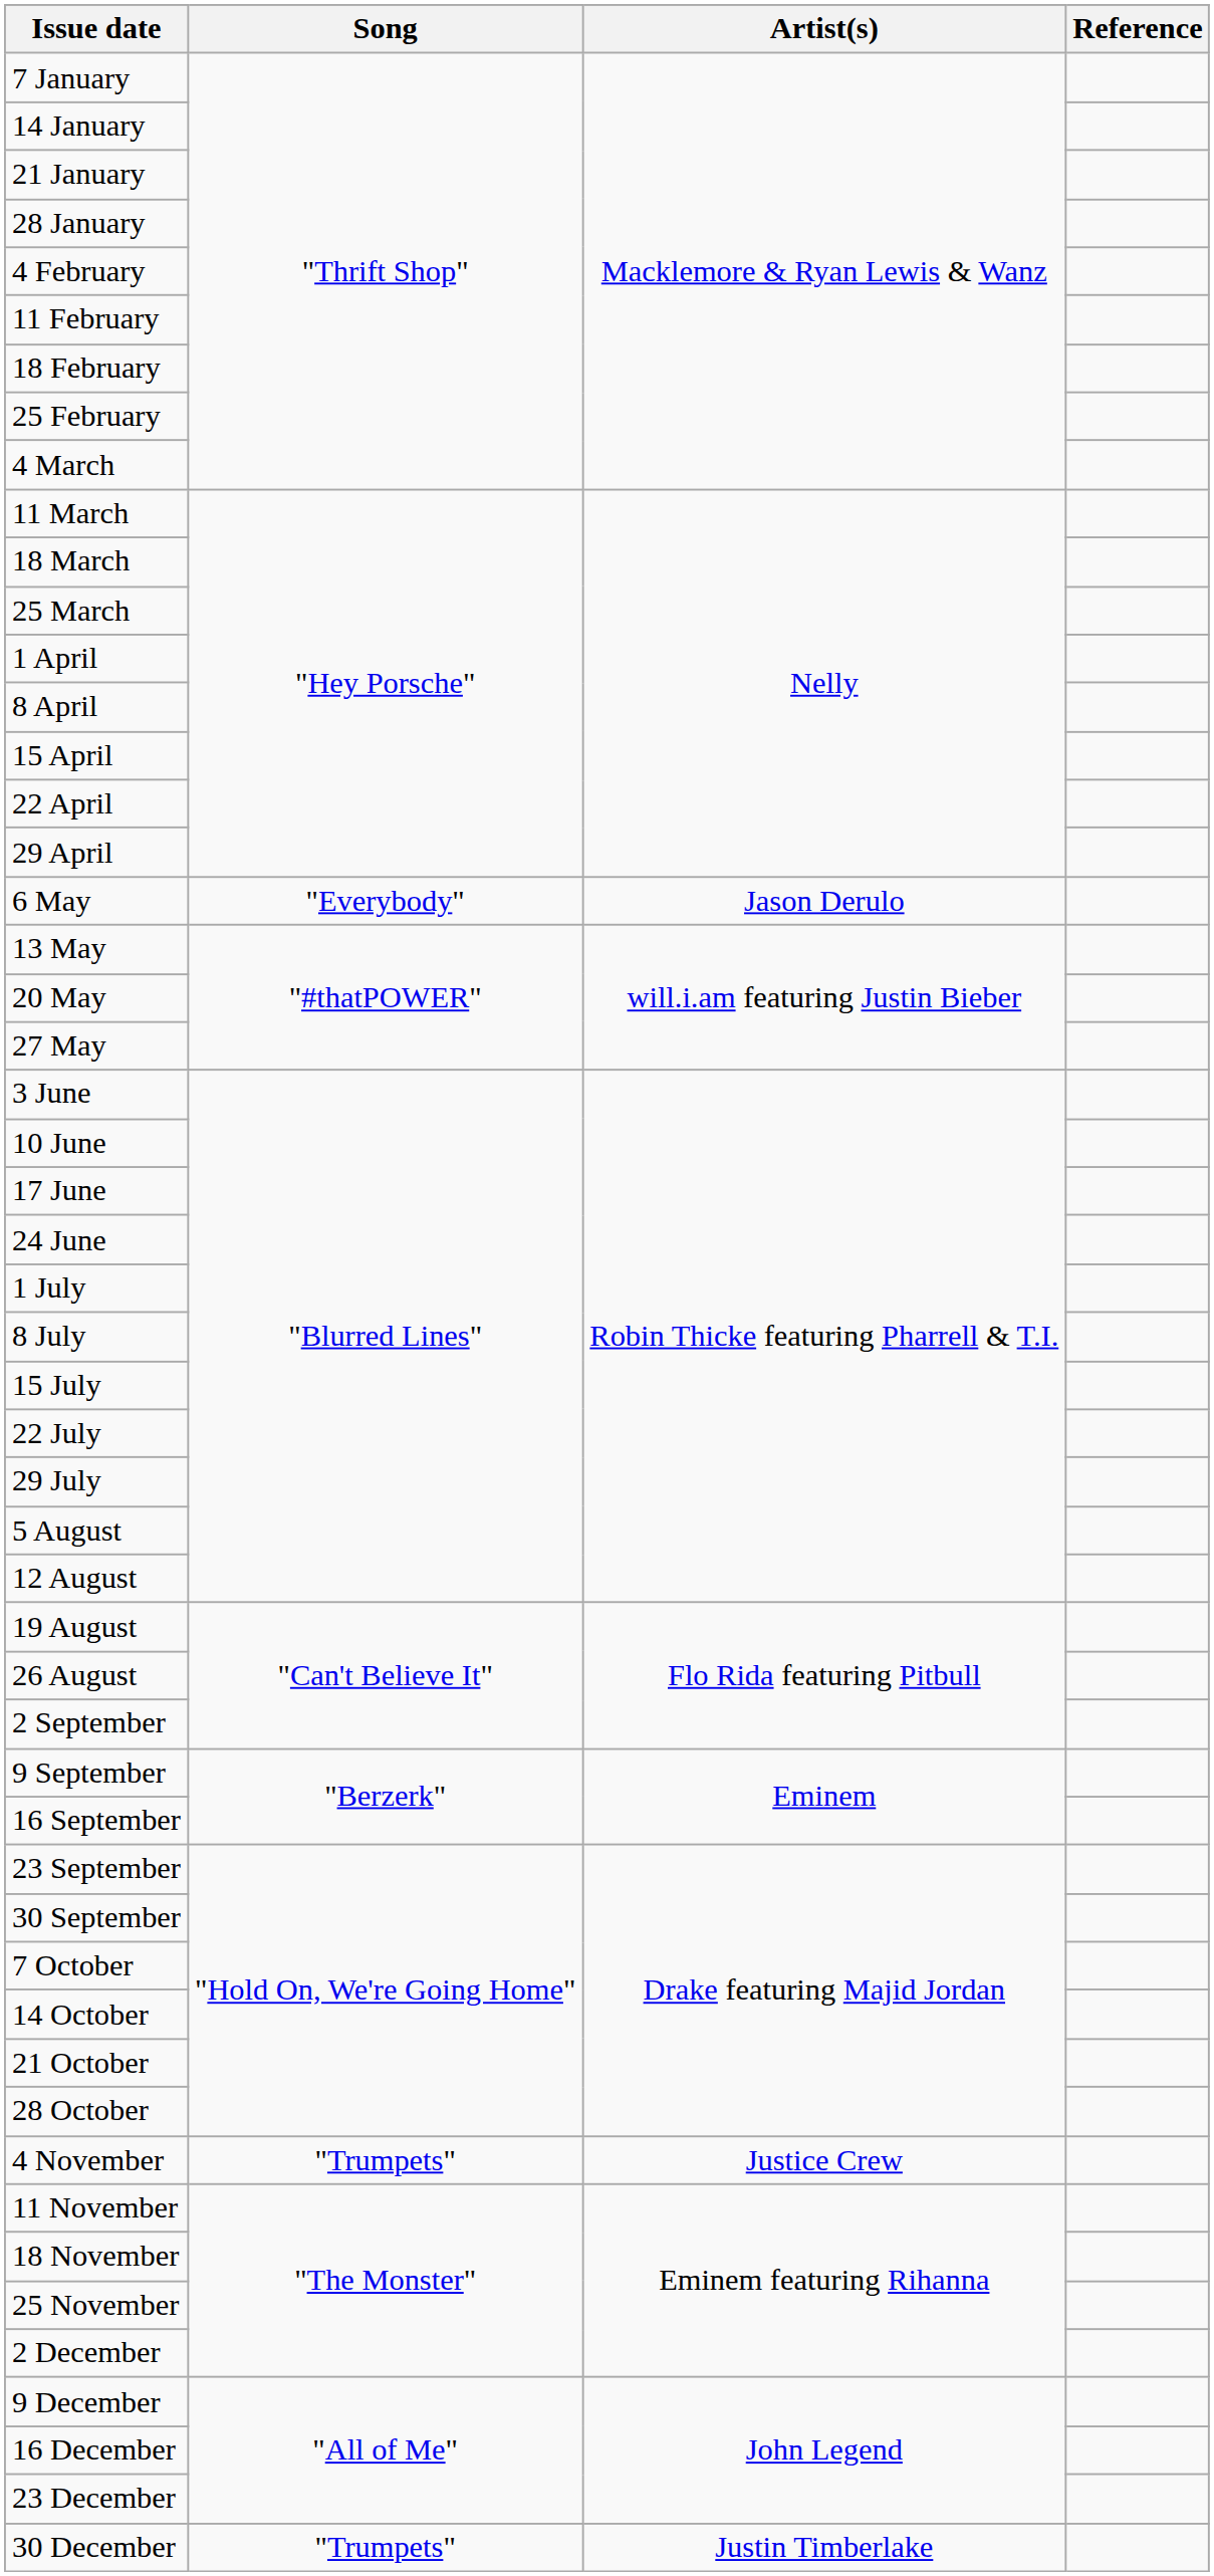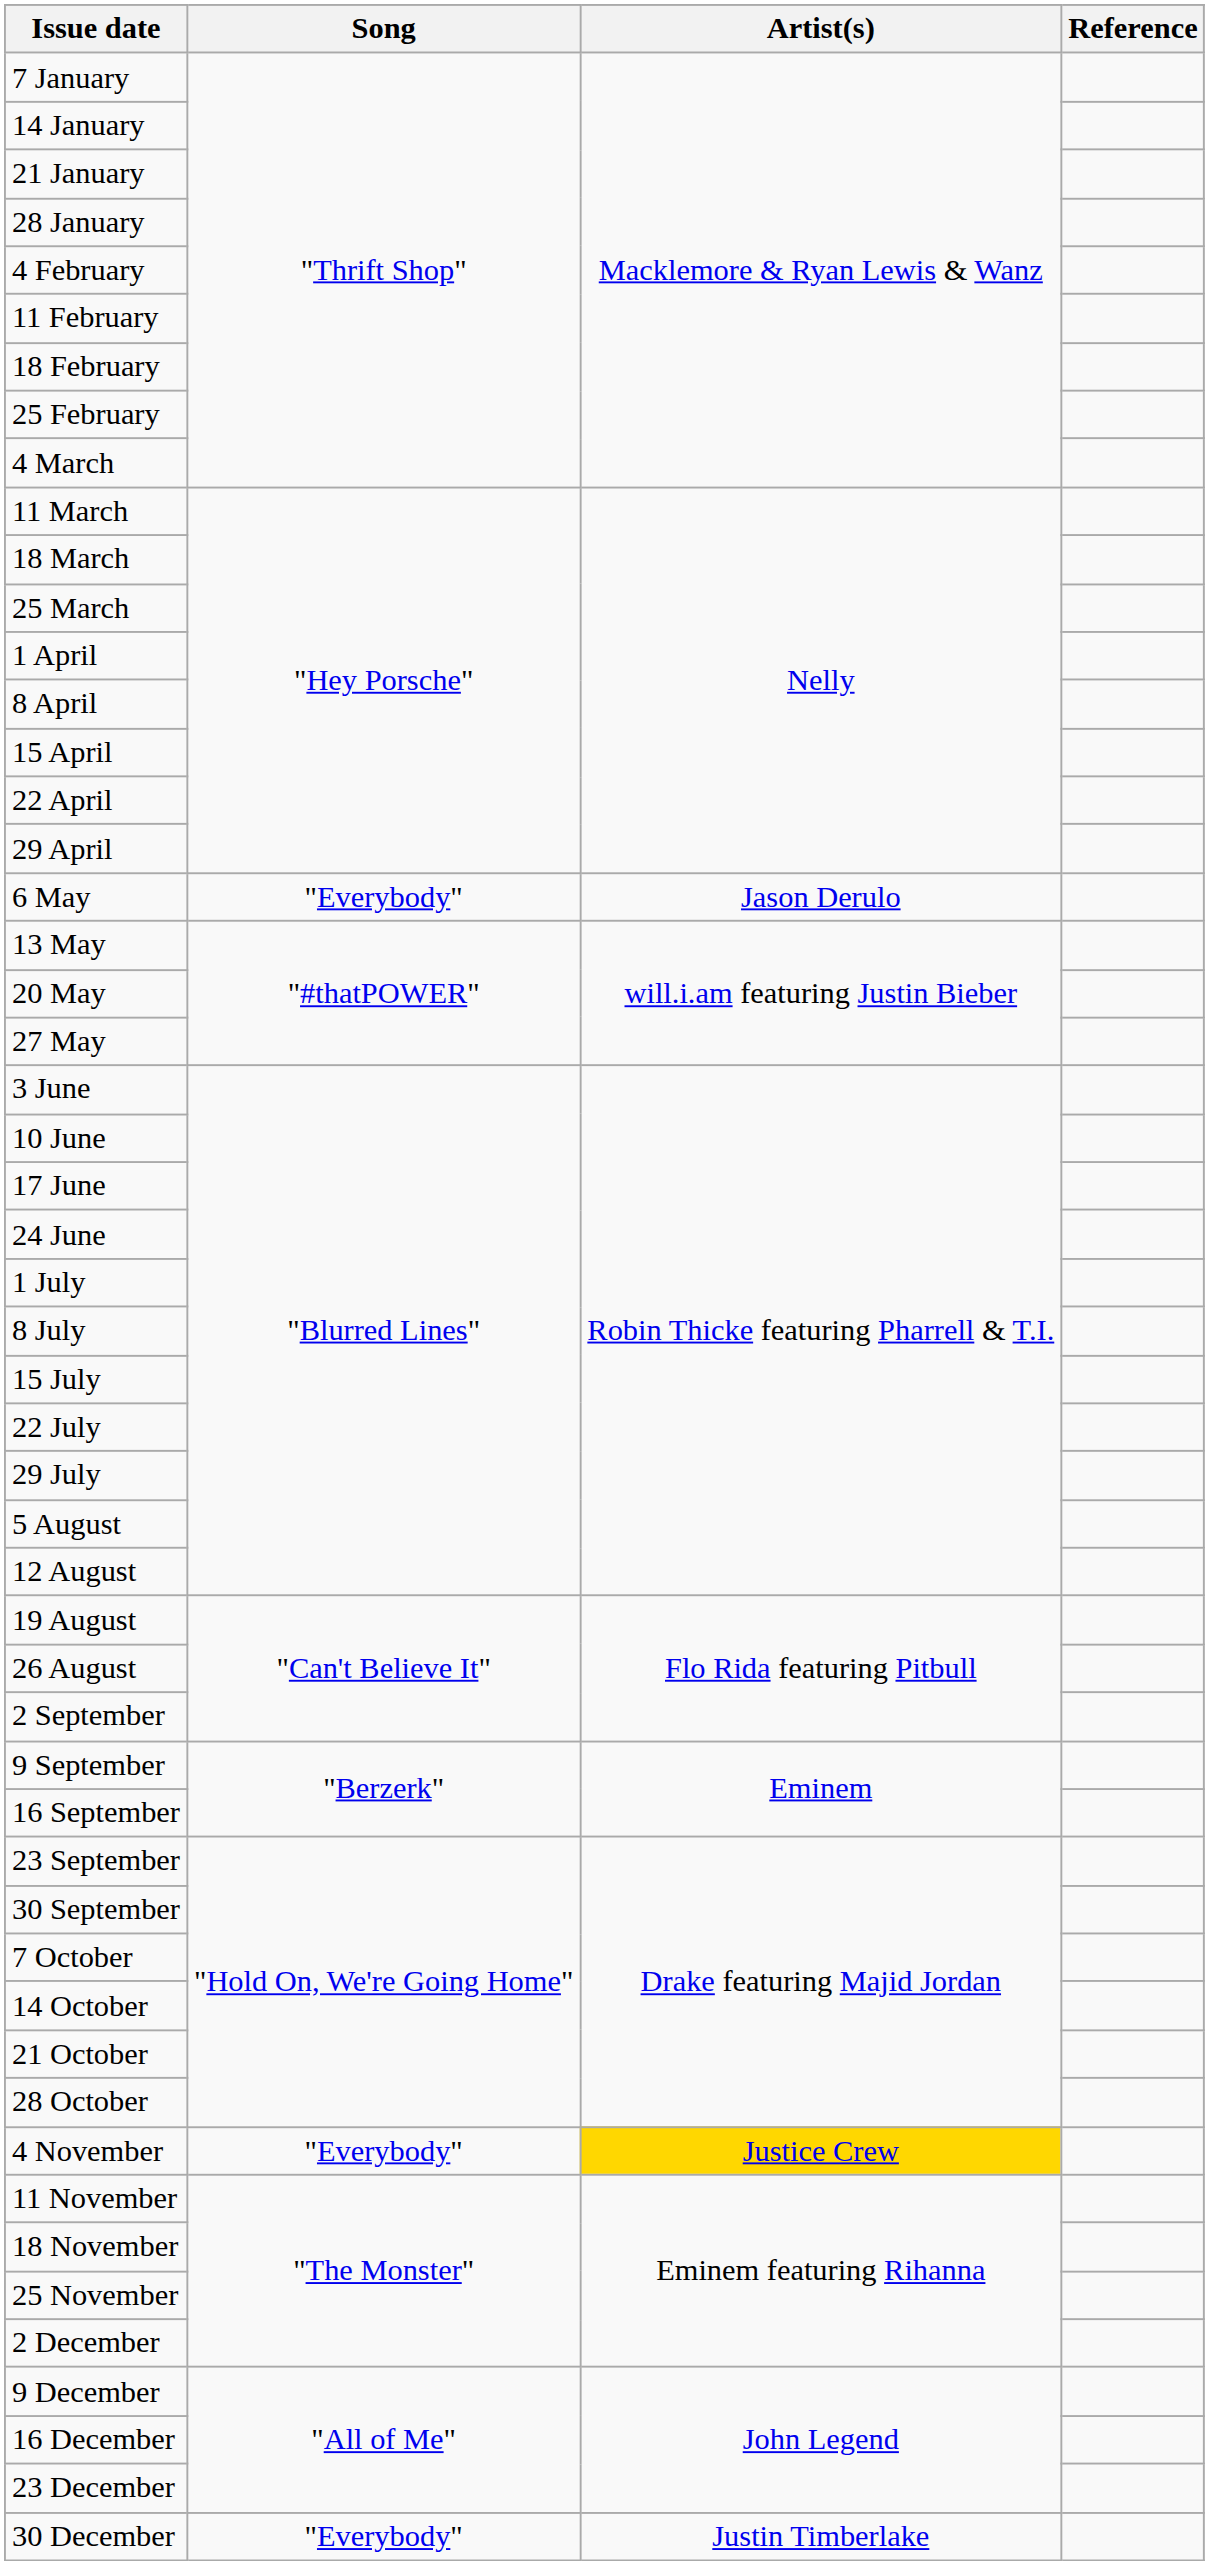 <table class="wikitable">
 <tr>
 <th>Issue date</th>
 <th>Song</th>
 <th>Artist(s)</th>
 <th>Reference</th>
 </tr>
 <tr>
 <td align="left">7 January</td>
 <td align="center" rowspan="9">"<a href='#'>Thrift Shop</a>"</td>
 <td align="center" rowspan="9"><a href='#'>Macklemore & Ryan Lewis</a> & <a href='#'>Wanz</a></td>
 <td align="center"></td>
 </tr>
 <tr>
 <td align="left">14 January</td>
 <td align="center"></td>
 </tr>
 <tr>
 <td align="left">21 January</td>
 <td align="center"></td>
 </tr>
 <tr>
 <td align="left">28 January</td>
 <td align="center"></td>
 </tr>
 <tr>
 <td align="left">4 February</td>
 <td align="center"></td>
 </tr>
 <tr>
 <td align="left">11 February</td>
 <td align="center"></td>
 </tr>
 <tr>
 <td align="left">18 February</td>
 <td align="center"></td>
 </tr>
 <tr>
 <td align="left">25 February</td>
 <td align="center"></td>
 </tr>
 <tr>
 <td align="left">4 March</td>
 <td align="center"></td>
 </tr>
 <tr>
 <td align="left">11 March</td>
 <td align="center" rowspan="8">"<a href='#'>Hey Porsche</a>"</td>
 <td align="center" rowspan="8"><a href='#'>Nelly</a></td>
 <td align="center"></td>
 </tr>
 <tr>
 <td align="left">18 March</td>
 <td align="center"></td>
 </tr>
 <tr>
 <td align="left">25 March</td>
 <td align="center"></td>
 </tr>
 <tr>
 <td align="left">1 April</td>
 <td align="center"></td>
 </tr>
 <tr>
 <td align="left">8 April</td>
 <td align="center"></td>
 </tr>
 <tr>
 <td align="left">15 April</td>
 <td align="center"></td>
 </tr>
 <tr>
 <td align="left">22 April</td>
 <td align="center"></td>
 </tr>
 <tr>
 <td align="left">29 April</td>
 <td align="center"></td>
 </tr>
 <tr>
 <td align="left">6 May</td>
 <td align="center">"<a href='#'>Everybody</a>"</td>
 <td align="center"><a href='#'>Jason Derulo</a></td>
 <td align="center"></td>
 </tr>
 <tr>
 <td align="left">13 May</td>
 <td align="center" rowspan="3">"<a href='#'>#thatPOWER</a>"</td>
 <td align="center" rowspan="3"><a href='#'>will.i.am</a> featuring <a href='#'>Justin Bieber</a></td>
 <td align="center"></td>
 </tr>
 <tr>
 <td align="left">20 May</td>
 <td align="center"></td>
 </tr>
 <tr>
 <td align="left">27 May</td>
 <td align="center"></td>
 </tr>
 <tr>
 <td align="left">3 June</td>
 <td align="center" rowspan="11">"<a href='#'>Blurred Lines</a>"</td>
 <td align="center" rowspan="11"><a href='#'>Robin Thicke</a> featuring <a href='#'>Pharrell</a> & <a href='#'>T.I.</a></td>
 <td align="center"></td>
 </tr>
 <tr>
 <td align="left">10 June</td>
 <td align="center"></td>
 </tr>
 <tr>
 <td align="left">17 June</td>
 <td align="center"></td>
 </tr>
 <tr>
 <td align="left">24 June</td>
 <td align="center"></td>
 </tr>
 <tr>
 <td align="left">1 July</td>
 <td align="center"></td>
 </tr>
 <tr>
 <td align="left">8 July</td>
 <td align="center"></td>
 </tr>
 <tr>
 <td align="left">15 July</td>
 <td align="center"></td>
 </tr>
 <tr>
 <td align="left">22 July</td>
 <td align="center"></td>
 </tr>
 <tr>
 <td align="left">29 July</td>
 <td align="center"></td>
 </tr>
 <tr>
 <td align="left">5 August</td>
 <td align="center"></td>
 </tr>
 <tr>
 <td align="left">12 August</td>
 <td align="center"></td>
 </tr>
 <tr>
 <td align="left">19 August</td>
 <td align="center" rowspan="3">"<a href='#'>Can't Believe It</a>"</td>
 <td align="center" rowspan="3"><a href='#'>Flo Rida</a> featuring <a href='#'>Pitbull</a></td>
 <td align="center"></td>
 </tr>
 <tr>
 <td align="left">26 August</td>
 <td align="center"></td>
 </tr>
 <tr>
 <td align="left">2 September</td>
 <td align="center"></td>
 </tr>
 <tr>
 <td align="left">9 September</td>
 <td align="center" rowspan="2">"<a href='#'>Berzerk</a>"</td>
 <td align="center" rowspan="2"><a href='#'>Eminem</a></td>
 <td align="center"></td>
 </tr>
 <tr>
 <td align="left">16 September</td>
 <td align="center"></td>
 </tr>
 <tr>
 <td align="left">23 September</td>
 <td align="center" rowspan="6">"<a href='#'>Hold On, We're Going Home</a>"</td>
 <td align="center" rowspan="6"><a href='#'>Drake</a> featuring <a href='#'>Majid Jordan</a></td>
 <td align="center"></td>
 </tr>
 <tr>
 <td align="left">30 September</td>
 <td align="center"></td>
 </tr>
 <tr>
 <td align="left">7 October</td>
 <td align="center"></td>
 </tr>
 <tr>
 <td align="left">14 October</td>
 <td align="center"></td>
 </tr>
 <tr>
 <td align="left">21 October</td>
 <td align="center"></td>
 </tr>
 <tr>
 <td align="left">28 October</td>
 <td align="center"></td>
 </tr>
 <tr>
 <td align="left">4 November</td>
-<td align="center">"<a href='#'>Trumpets</a>"</td>
-<td align="center"><a href='#'>Justice Crew</a></td>
+<td align="center">"<a href='#'>Everybody</a>"</td>
+<td align="center" style="background: gold;"><a href='#'>Justice Crew</a></td>
 <td align="center"></td>
 </tr>
 <tr>
 <td align="left">11 November</td>
 <td align="center" rowspan="4">"<a href='#'>The Monster</a>"</td>
 <td align="center" rowspan="4">Eminem featuring <a href='#'>Rihanna</a></td>
 <td align="center"></td>
 </tr>
 <tr>
 <td align="left">18 November</td>
 <td align="center"></td>
 </tr>
 <tr>
 <td align="left">25 November</td>
 <td align="center"></td>
 </tr>
 <tr>
 <td align="left">2 December</td>
 <td align="center"></td>
 </tr>
 <tr>
 <td align="left">9 December</td>
 <td align="center" rowspan="3">"<a href='#'>All of Me</a>"</td>
 <td align="center" rowspan="3"><a href='#'>John Legend</a></td>
 <td align="center"></td>
 </tr>
 <tr>
 <td align="left">16 December</td>
 <td align="center"></td>
 </tr>
 <tr>
 <td align="left">23 December</td>
 <td align="center"></td>
 </tr>
 <tr>
 <td align="left">30 December</td>
-<td align="center">"<a href='#'>Trumpets</a>"</td>
+<td align="center">"<a href='#'>Everybody</a>"</td>
 <td align="center"><a href='#'>Justin Timberlake</a></td>
 <td align="center"></td>
 </tr>
 </table>
